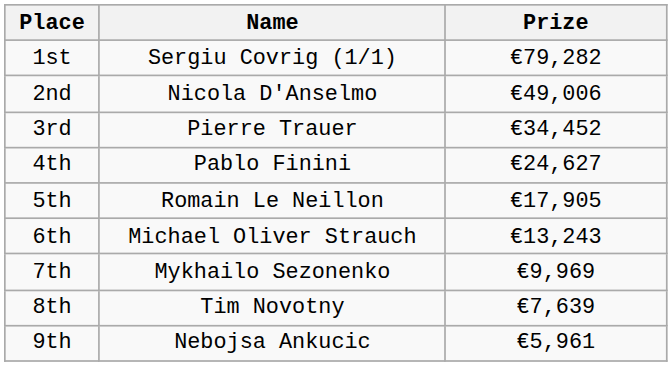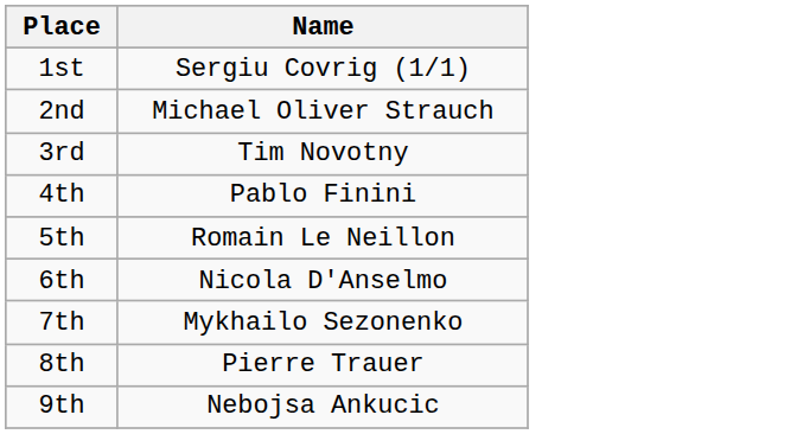 <table class="wikitable">
 <tr>
 <th width="50">Place</th>
 <th width="200">Name</th>
-<th width="125">Prize</th>
 </tr>
 <tr>
 <td align = "center">1st</td>
 <td align = "center">Sergiu Covrig (1/1)</td>
-<td align="center">€79,282</td>
 </tr>
 <tr>
 <td align = "center">2nd</td>
-<td align = "center">Nicola D'Anselmo</td>
-<td align="center">€49,006</td>
+<td align = "center">Michael Oliver Strauch</td>
 </tr>
 <tr>
 <td align = "center">3rd</td>
-<td align = "center">Pierre Trauer</td>
-<td align="center">€34,452</td>
+<td align = "center">Tim Novotny</td>
 </tr>
 <tr>
 <td align = "center">4th</td>
 <td align = "center">Pablo Finini</td>
-<td align="center">€24,627</td>
 </tr>
 <tr>
 <td align = "center">5th</td>
 <td align = "center">Romain Le Neillon</td>
-<td align="center">€17,905</td>
 </tr>
 <tr>
 <td align = "center">6th</td>
-<td align = "center">Michael Oliver Strauch</td>
-<td align="center">€13,243</td>
+<td align = "center">Nicola D'Anselmo</td>
 </tr>
 <tr>
 <td align = "center">7th</td>
 <td align = "center">Mykhailo Sezonenko</td>
-<td align="center">€9,969</td>
 </tr>
 <tr>
 <td align = "center">8th</td>
-<td align = "center">Tim Novotny</td>
-<td align="center">€7,639</td>
+<td align = "center">Pierre Trauer</td>
 </tr>
 <tr>
 <td align = "center">9th</td>
 <td align = "center">Nebojsa Ankucic</td>
-<td align="center">€5,961</td>
 </tr>
 </table>
